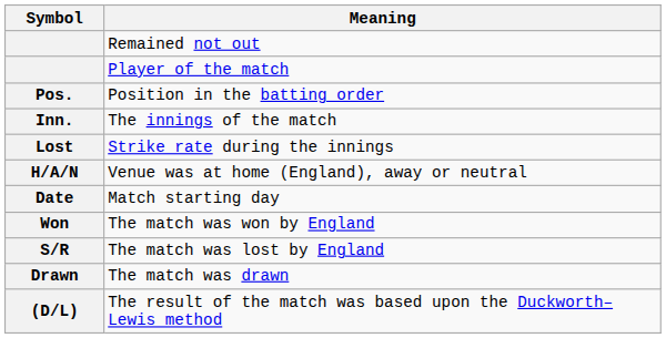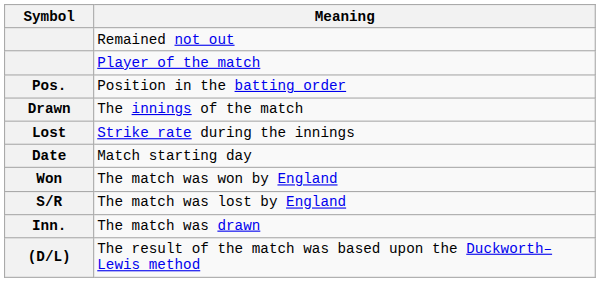 <table class="wikitable plainrowheaders">
 <tr>
 <th scope="col" style="width:75px">Symbol</th>
 <th scope="col" style="width:450px">Meaning</th>
 </tr>
 <tr>
 <th scope="row"></th>
 <td>Remained <a href='#'>not out</a></td>
 </tr>
 <tr>
 <th scope="row"></th>
 <td><a href='#'>Player of the match</a></td>
 </tr>
 <tr>
 <th scope="row">Pos.</th>
 <td>Position in the <a href='#'>batting order</a></td>
 </tr>
 <tr>
-<th scope="row">Inn.</th>
+<th scope="row">Drawn</th>
 <td>The <a href='#'>innings</a> of the match</td>
 </tr>
 <tr>
 <th scope="row">Lost</th>
 <td><a href='#'>Strike rate</a> during the innings</td>
-</tr>
-<tr>
-<th scope="row">H/A/N</th>
-<td>Venue was at home (England), away or neutral</td>
 </tr>
 <tr>
 <th scope="row">Date</th>
 <td>Match starting day</td>
 </tr>
 <tr>
 <th scope="row">Won</th>
 <td>The match was won by <a href='#'>England</a></td>
 </tr>
 <tr>
 <th scope="row">S/R</th>
 <td>The match was lost by <a href='#'>England</a></td>
 </tr>
 <tr>
-<th scope="row">Drawn</th>
+<th scope="row">Inn.</th>
 <td>The match was <a href='#'>drawn</a></td>
 </tr>
 <tr>
 <th scope="row">(D/L)</th>
 <td>The result of the match was based upon the <a href='#'>Duckworth–Lewis method</a></td>
 </tr>
 </table>
